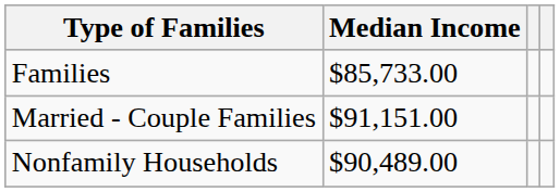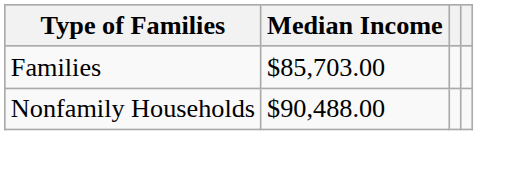 <table class="wikitable">
 <tr>
 <th>Type of Families</th>
 <th>Median Income</th>
 <th></th>
 <th></th>
 </tr>
 <tr>
 <td>Families</td>
-<td>$85,733.00</td>
-<td></td>
-<td></td>
-</tr>
-<tr>
-<td>Married - Couple Families</td>
-<td>$91,151.00</td>
+<td>$85,703.00</td>
 <td></td>
 <td></td>
 </tr>
 <tr>
 <td>Nonfamily Households</td>
-<td>$90,489.00</td>
+<td>$90,488.00</td>
 <td></td>
 <td></td>
 </tr>
 </table>
